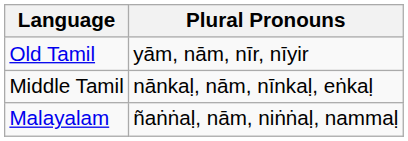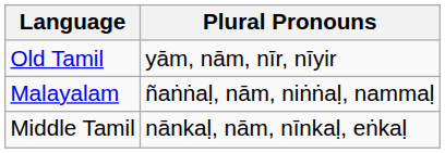 <table class="wikitable">
 <tr>
 <th>Language</th>
 <th>Plural Pronouns</th>
 </tr>
 <tr>
 <td><a href='#'>Old Tamil</a></td>
 <td>yām, nām, nīr, nīyir</td>
 </tr>
 <tr>
+<td><a href='#'>Malayalam</a></td>
+<td>ñaṅṅaḷ, nām, niṅṅaḷ, nammaḷ</td>
+</tr>
+<tr>
 <td>Middle Tamil</td>
 <td>nānkaḷ, nām, nīnkaḷ, eṅkaḷ</td>
 </tr>
-<tr>
-<td><a href='#'>Malayalam</a></td>
-<td>ñaṅṅaḷ, nām, niṅṅaḷ, nammaḷ</td>
-</tr>
 </table>
